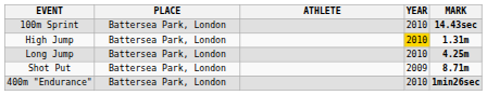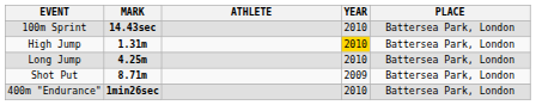 <table class="wikitable sortable" style="font-size:95%;">
 <tr>
 <th>EVENT</th>
-<th align="left" style="width: 16em">PLACE</th>
+<th>MARK</th>
 <th align="left" style="width: 18em">ATHLETE</th>
 <th align="left">YEAR</th>
-<th>MARK</th>
+<th align="left" style="width: 16em">PLACE</th>
 </tr>
 <tr bgcolor="#e0e0e0">
 <td align="center">100m Sprint</td>
-<td align="center">Battersea Park, London</td>
+<td align="center"><strong>14.43sec</strong></td>
 <td></td>
 <td align="center">2010</td>
-<td align="center"><strong>14.43sec</strong></td>
+<td align="center">Battersea Park, London</td>
 </tr>
 <tr>
 <td align="center">High Jump</td>
-<td align="center">Battersea Park, London</td>
+<td align="center"><strong>1.31m</strong></td>
 <td></td>
 <td align="center" style="background: gold;">2010</td>
-<td align="center"><strong>1.31m</strong></td>
+<td align="center">Battersea Park, London</td>
 </tr>
 <tr bgcolor="#e0e0e0">
 <td align="center">Long Jump</td>
-<td align="center">Battersea Park, London</td>
+<td align="center"><strong>4.25m</strong></td>
 <td></td>
 <td align="center">2010</td>
-<td align="center"><strong>4.25m</strong></td>
+<td align="center">Battersea Park, London</td>
 </tr>
 <tr>
 <td align="center">Shot Put</td>
-<td align="center">Battersea Park, London</td>
+<td align="center"><strong>8.71m</strong></td>
 <td></td>
 <td align="center">2009</td>
-<td align="center"><strong>8.71m</strong></td>
+<td align="center">Battersea Park, London</td>
 </tr>
 <tr bgcolor="#e0e0e0">
 <td align="center">400m "Endurance"</td>
-<td align="center">Battersea Park, London</td>
+<td align="center"><strong>1min26sec</strong></td>
 <td></td>
 <td align="center">2010</td>
-<td align="center"><strong>1min26sec</strong></td>
+<td align="center">Battersea Park, London</td>
 </tr>
 </table>
